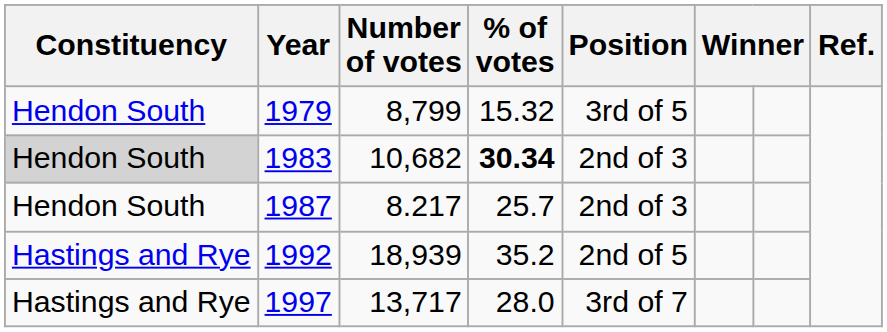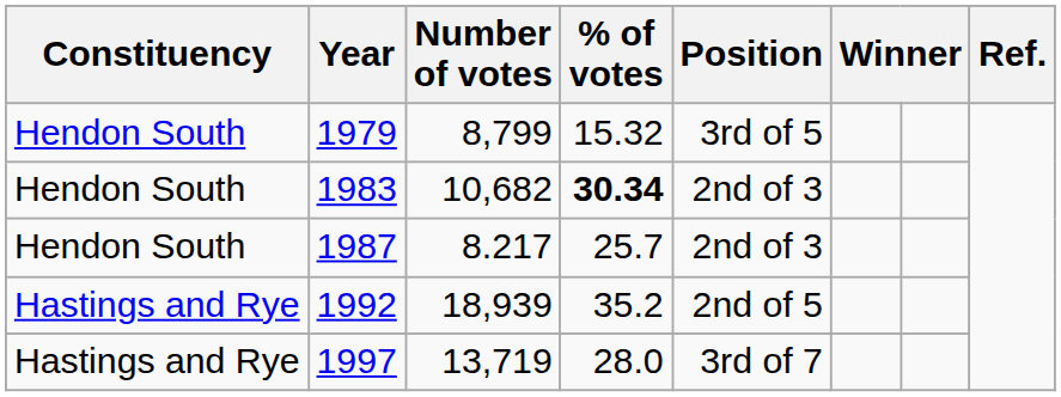 <table class="wikitable sortable">
 <tr style="text-align:center;">
 <th>Constituency</th>
 <th>Year</th>
 <th>Number<br>of votes</th>
 <th>% of<br>votes</th>
 <th>Position</th>
 <th colspan=2>Winner</th>
 <th>Ref.</th>
 </tr>
 <tr>
 <td><a href='#'>Hendon South</a></td>
 <td><a href='#'>1979</a></td>
 <td style="text-align: right; margin-right: 0.5em">8,799</td>
 <td style="text-align: right; margin-right: 0.5em">15.32</td>
 <td style="text-align: right; margin-right: 0.5em">3rd of 5</td>
 <td></td>
 <td></td>
 </tr>
 <tr>
-<td style="background: lightgrey;">Hendon South</td>
+<td>Hendon South</td>
 <td><a href='#'>1983</a></td>
 <td style="text-align: right; margin-right: 0.5em">10,682</td>
 <td style="text-align: right; margin-right: 0.5em"><strong>30.34</strong></td>
 <td style="text-align: right; margin-right: 0.5em">2nd of 3</td>
 <td></td>
 <td></td>
 </tr>
 <tr>
 <td>Hendon South</td>
 <td><a href='#'>1987</a></td>
 <td style="text-align: right; margin-right: 0.5em">8.217</td>
 <td style="text-align: right; margin-right: 0.5em">25.7</td>
 <td style="text-align: right; margin-right: 0.5em">2nd of 3</td>
 <td></td>
 <td></td>
 </tr>
 <tr>
 <td><a href='#'>Hastings and Rye</a></td>
 <td><a href='#'>1992</a></td>
 <td style="text-align: right; margin-right: 0.5em">18,939</td>
 <td style="text-align: right; margin-right: 0.5em">35.2</td>
 <td style="text-align: right; margin-right: 0.5em">2nd of 5</td>
 <td></td>
 <td></td>
 </tr>
 <tr>
 <td>Hastings and Rye</td>
 <td><a href='#'>1997</a></td>
-<td style="text-align: right; margin-right: 0.5em">13,717</td>
+<td style="text-align: right; margin-right: 0.5em">13,719</td>
 <td style="text-align: right; margin-right: 0.5em">28.0</td>
 <td style="text-align: right; margin-right: 0.5em">3rd of 7</td>
 <td></td>
 <td></td>
 </tr>
 </table>
